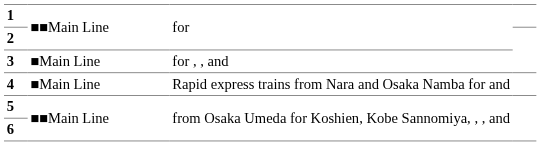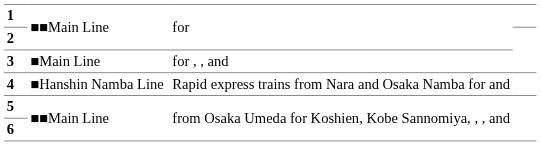 <table border="1" cellspacing="0" cellpadding="3" frame="hsides" rules="rows" style="margin-top:.4em; text-align:left">
 <tr>
 <th style="width:20px">1</th>
 <td style="width:150px" rowspan=3><span>■</span><span>■</span>Main Line</td>
 <td rowspan=3>for </td>
 <td style="width:20px" rowspan=2></td>
 </tr>
 <tr>
 <th rowspan=2>2</th>
 </tr>
 <tr>
 <td rowspan=2></td>
 </tr>
 <tr>
 <th>3</th>
 <td><span>■</span>Main Line</td>
 <td>for , ,  and </td>
 </tr>
 <tr>
 <th>4</th>
-<td><span>■</span>Main Line</td>
+<td><span>■</span>Hanshin Namba Line</td>
 <td>Rapid express trains from Nara and Osaka Namba for  and </td>
 <td rowspan=2></td>
 </tr>
 <tr>
 <th rowspan=2>5</th>
 <td rowspan=3><span>■</span><span>■</span>Main Line</td>
 <td rowspan=3>from Osaka Umeda for Koshien, Kobe Sannomiya, , , and </td>
 </tr>
 <tr>
 <td rowspan=2></td>
 </tr>
 <tr>
 <th>6</th>
 </tr>
 </table>
